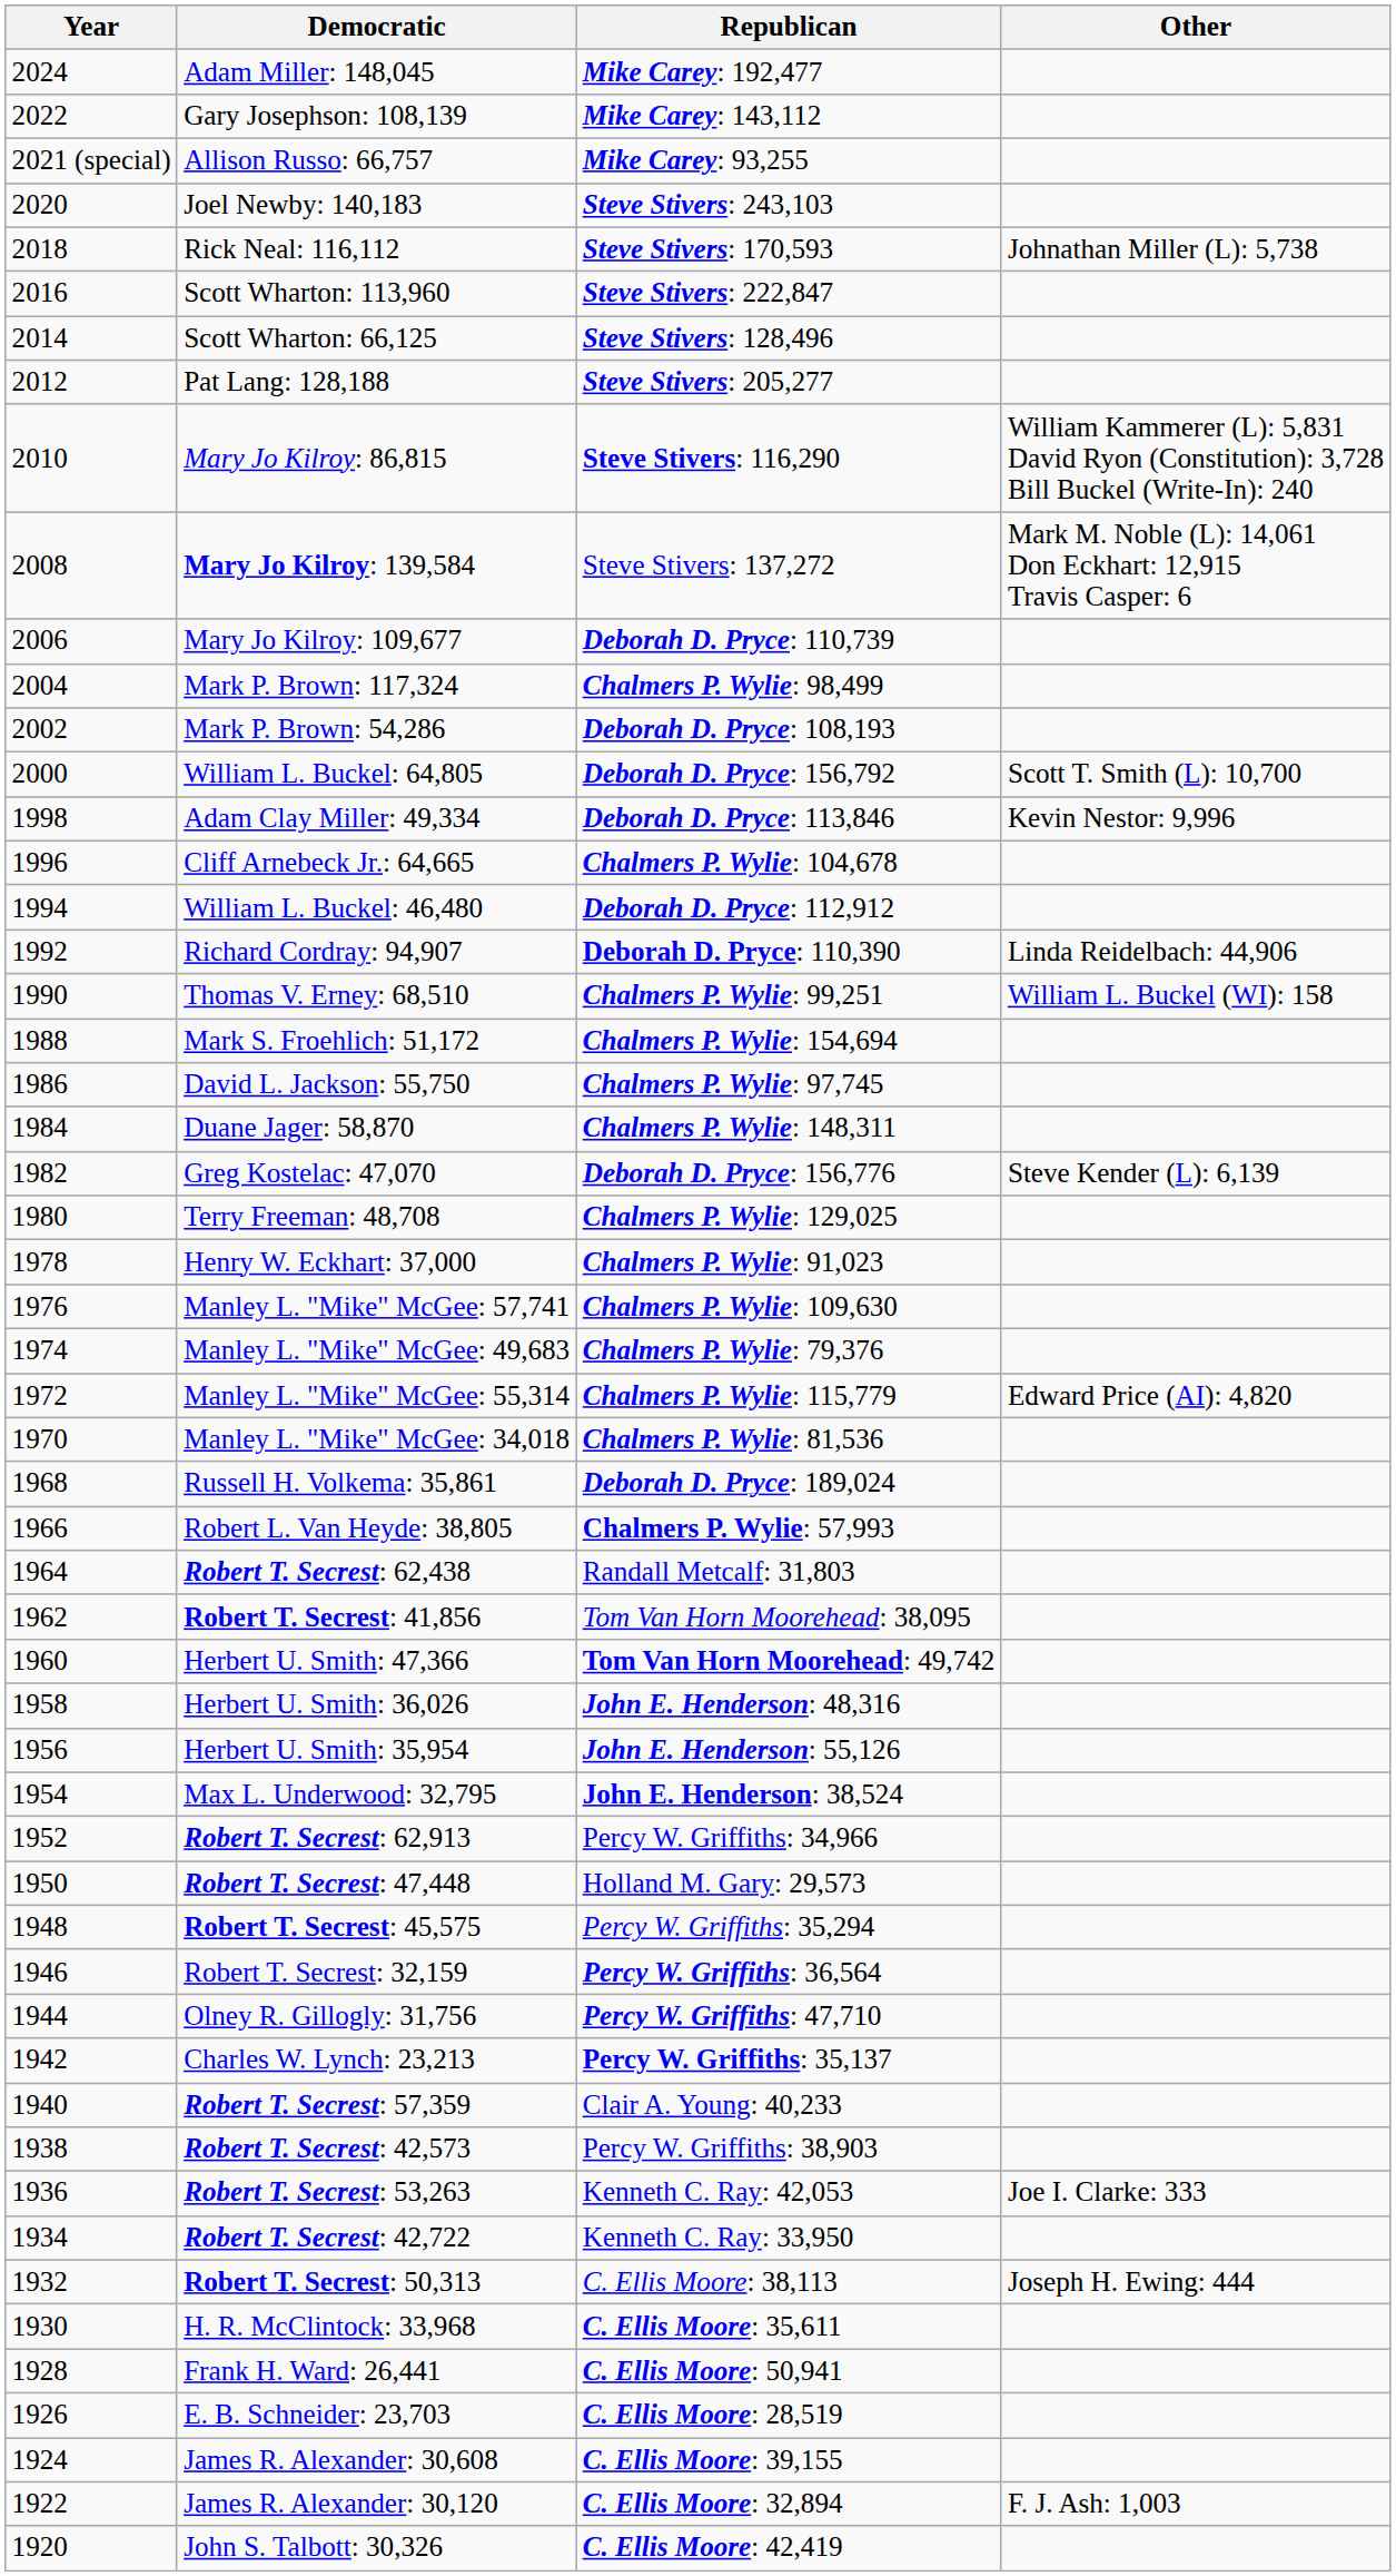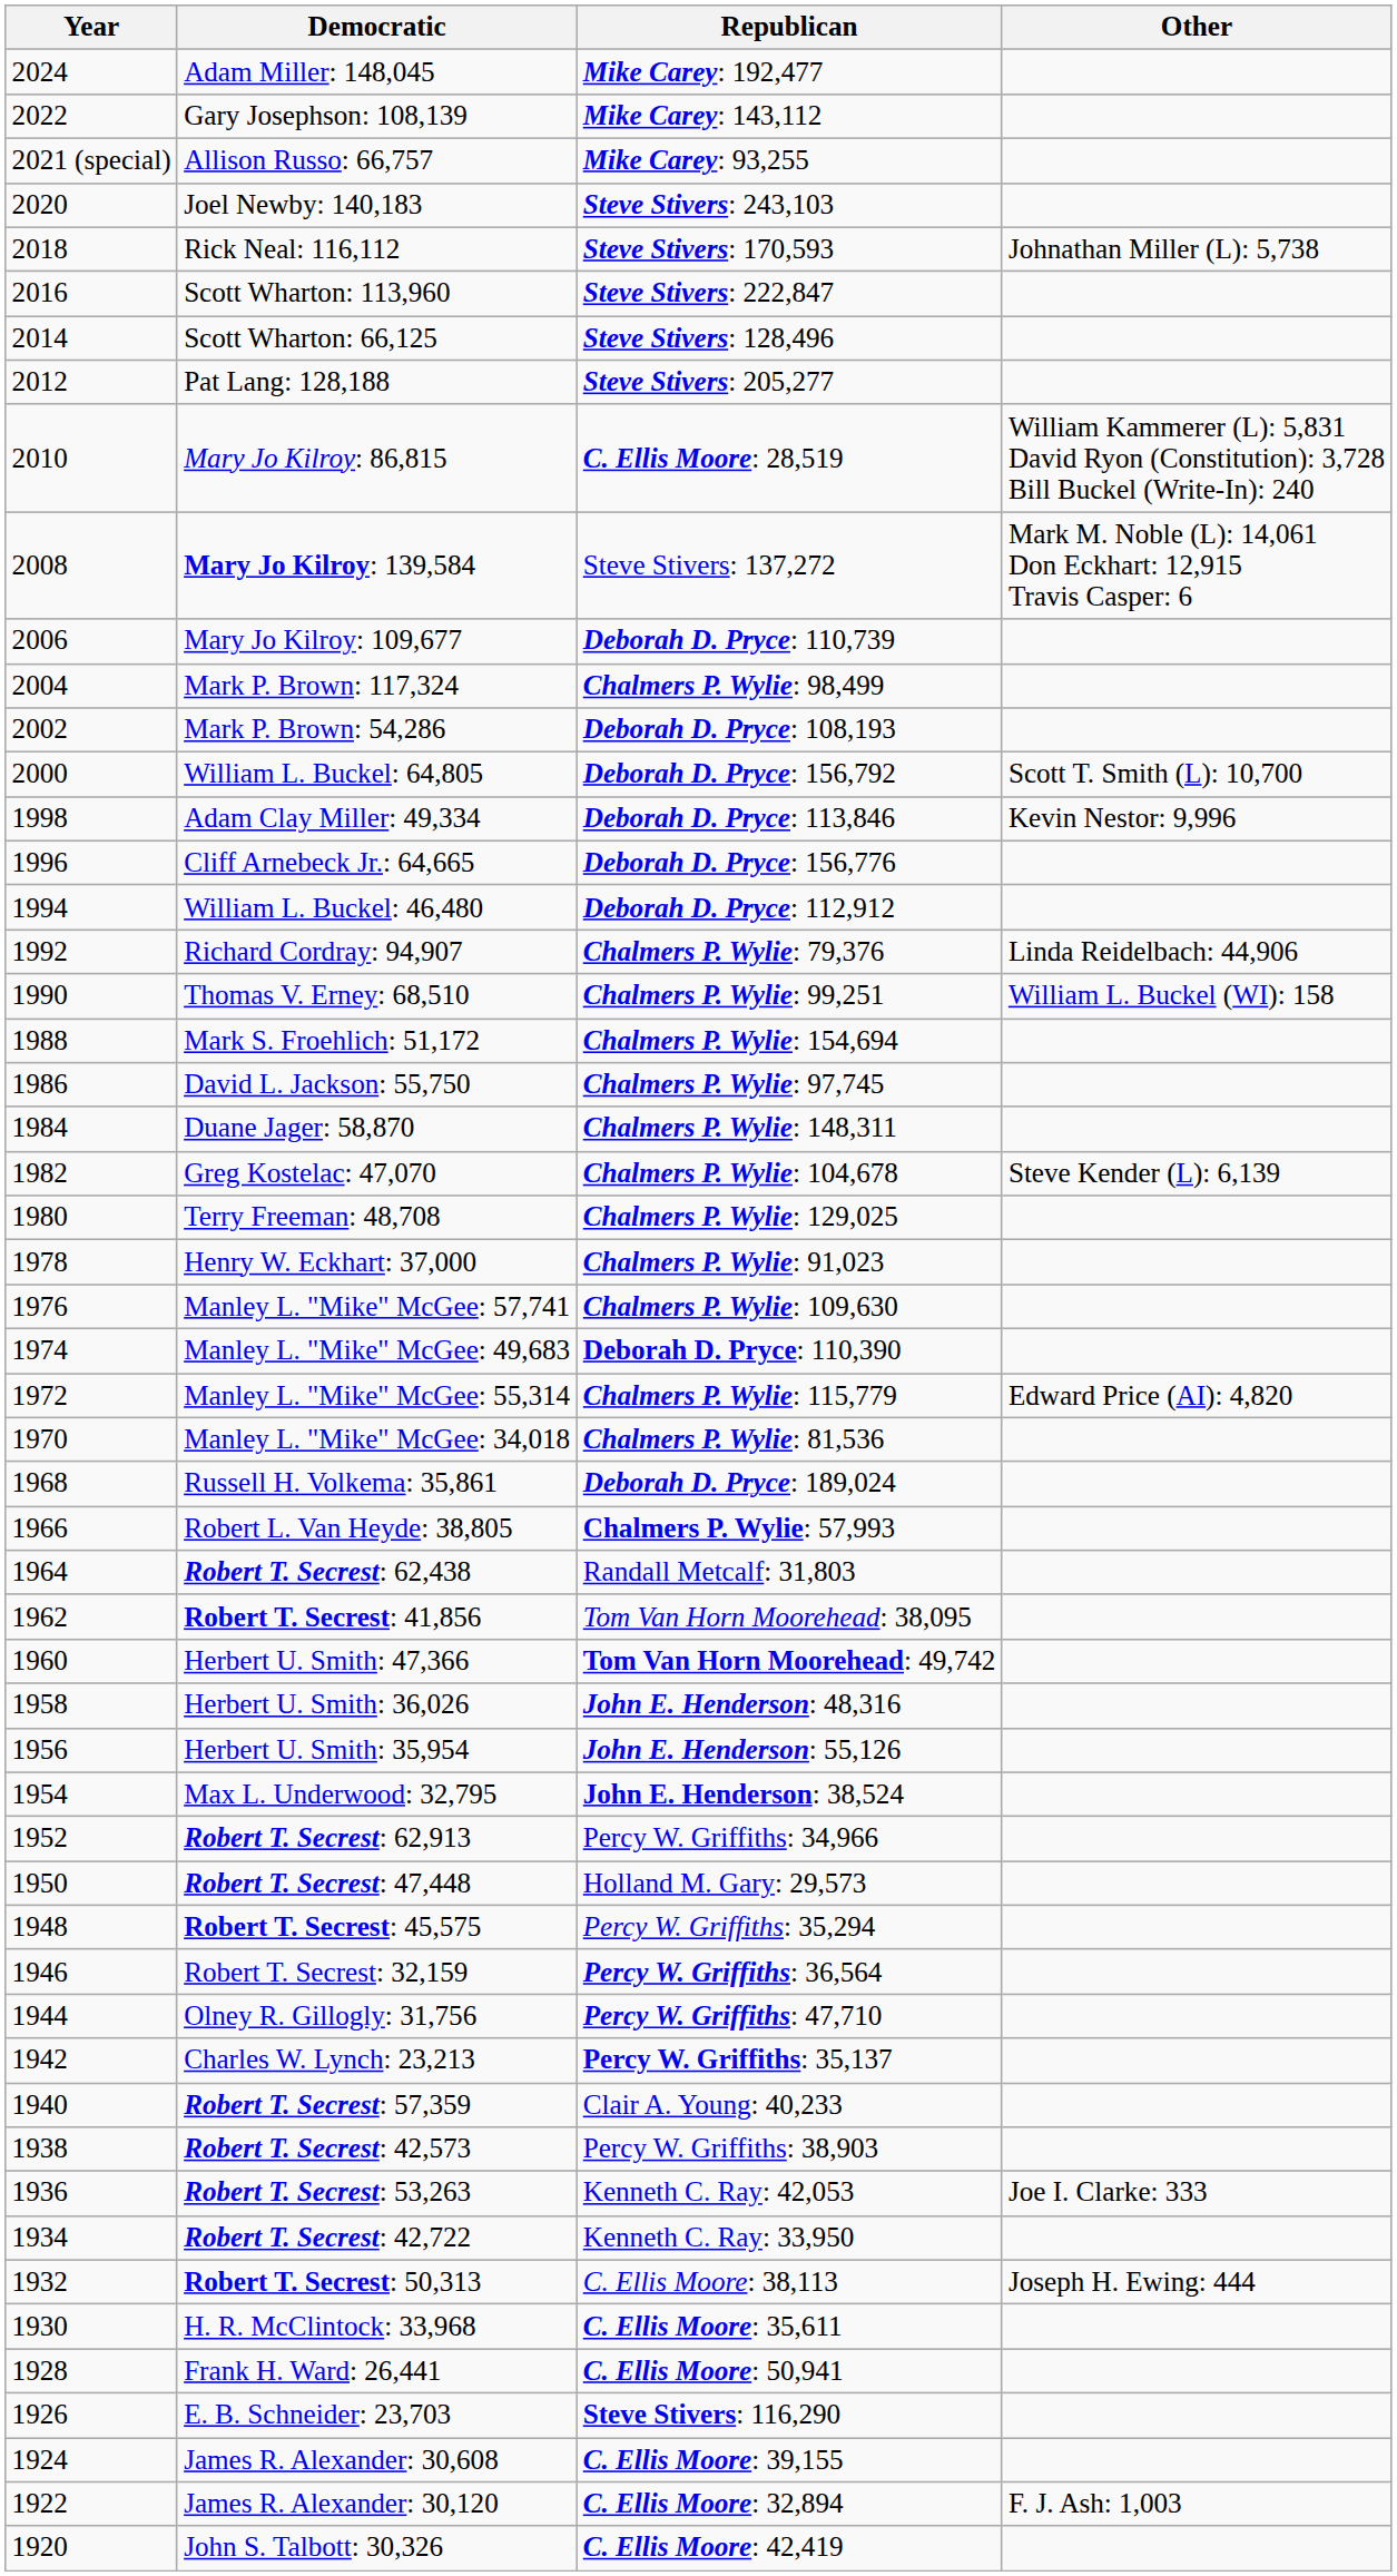 <table class=wikitable>
 <tr>
 <th>Year</th>
 <th>Democratic</th>
 <th>Republican</th>
 <th>Other</th>
 </tr>
 <tr>
 <td>2024</td>
 <td><a href='#'>Adam Miller</a>: 148,045</td>
 <td><a href='#'><strong><em>Mike Carey</em></strong></a>: 192,477</td>
 <td></td>
 </tr>
 <tr>
 <td>2022</td>
 <td>Gary Josephson: 108,139</td>
 <td><a href='#'><strong><em>Mike Carey</em></strong></a>: 143,112</td>
 <td></td>
 </tr>
 <tr>
 <td>2021 (special)</td>
 <td><a href='#'>Allison Russo</a>: 66,757</td>
 <td><a href='#'><strong><em>Mike Carey</em></strong></a>: 93,255</td>
 <td></td>
 </tr>
 <tr>
 <td>2020</td>
 <td>Joel Newby: 140,183</td>
 <td><strong><em><a href='#'>Steve Stivers</a></em></strong>: 243,103</td>
 <td></td>
 </tr>
 <tr>
 <td>2018</td>
 <td>Rick Neal: 116,112</td>
 <td><strong><em><a href='#'>Steve Stivers</a></em></strong>: 170,593</td>
 <td>Johnathan Miller (L): 5,738</td>
 </tr>
 <tr>
 <td>2016</td>
 <td>Scott Wharton: 113,960</td>
 <td><strong><em><a href='#'>Steve Stivers</a></em></strong>: 222,847</td>
 <td> </td>
 </tr>
 <tr>
 <td>2014</td>
 <td>Scott Wharton: 66,125</td>
 <td><strong><em><a href='#'>Steve Stivers</a></em></strong>: 128,496</td>
 <td> </td>
 </tr>
 <tr>
 <td>2012</td>
 <td>Pat Lang: 128,188</td>
 <td><strong><em><a href='#'>Steve Stivers</a></em></strong>: 205,277</td>
 <td> </td>
 </tr>
 <tr>
 <td>2010</td>
 <td><em><a href='#'>Mary Jo Kilroy</a></em>: 86,815</td>
-<td><strong><a href='#'>Steve Stivers</a></strong>: 116,290</td>
+<td><strong><em><a href='#'>C. Ellis Moore</a></em></strong>: 28,519</td>
 <td>William Kammerer (L): 5,831 <br> David Ryon (Constitution): 3,728 <br> Bill Buckel (Write-In): 240  </td>
 </tr>
 <tr>
 <td>2008</td>
 <td><strong><a href='#'>Mary Jo Kilroy</a></strong>: 139,584</td>
 <td><a href='#'>Steve Stivers</a>: 137,272</td>
 <td>Mark M. Noble (L): 14,061 <br> Don Eckhart: 12,915 <br> Travis Casper: 6  </td>
 </tr>
 <tr>
 <td>2006</td>
 <td><a href='#'>Mary Jo Kilroy</a>: 109,677</td>
 <td><strong><em><a href='#'>Deborah D. Pryce</a></em></strong>: 110,739</td>
 <td> </td>
 </tr>
 <tr>
 <td>2004</td>
 <td><a href='#'>Mark P. Brown</a>: 117,324</td>
 <td><strong><em><a href='#'>Chalmers P. Wylie</a></em></strong>: 98,499</td>
 <td> </td>
 </tr>
 <tr>
 <td>2002</td>
 <td><a href='#'>Mark P. Brown</a>: 54,286</td>
 <td><strong><em><a href='#'>Deborah D. Pryce</a></em></strong>: 108,193</td>
 <td> </td>
 </tr>
 <tr>
 <td>2000</td>
 <td><a href='#'>William L. Buckel</a>: 64,805</td>
 <td><strong><em><a href='#'>Deborah D. Pryce</a></em></strong>: 156,792</td>
 <td>Scott T. Smith (<a href='#'>L</a>): 10,700</td>
 </tr>
 <tr>
 <td>1998</td>
 <td><a href='#'>Adam Clay Miller</a>: 49,334</td>
 <td><strong><em><a href='#'>Deborah D. Pryce</a></em></strong>: 113,846</td>
 <td>Kevin Nestor: 9,996</td>
 </tr>
 <tr>
 <td>1996</td>
 <td><a href='#'>Cliff Arnebeck Jr.</a>: 64,665</td>
-<td><strong><em><a href='#'>Chalmers P. Wylie</a></em></strong>: 104,678</td>
+<td><strong><em><a href='#'>Deborah D. Pryce</a></em></strong>: 156,776</td>
 <td> </td>
 </tr>
 <tr>
 <td>1994</td>
 <td><a href='#'>William L. Buckel</a>: 46,480</td>
 <td><strong><em><a href='#'>Deborah D. Pryce</a></em></strong>: 112,912</td>
 <td> </td>
 </tr>
 <tr>
 <td>1992</td>
 <td><a href='#'>Richard Cordray</a>: 94,907</td>
-<td><strong><a href='#'>Deborah D. Pryce</a></strong>: 110,390</td>
+<td><strong><em><a href='#'>Chalmers P. Wylie</a></em></strong>: 79,376</td>
 <td>Linda Reidelbach: 44,906</td>
 </tr>
 <tr>
 <td>1990</td>
 <td><a href='#'>Thomas V. Erney</a>: 68,510</td>
 <td><strong><em><a href='#'>Chalmers P. Wylie</a></em></strong>: 99,251</td>
 <td><a href='#'>William L. Buckel</a> (<a href='#'>WI</a>): 158</td>
 </tr>
 <tr>
 <td>1988</td>
 <td><a href='#'>Mark S. Froehlich</a>: 51,172</td>
 <td><strong><em><a href='#'>Chalmers P. Wylie</a></em></strong>: 154,694</td>
 <td> </td>
 </tr>
 <tr>
 <td>1986</td>
 <td><a href='#'>David L. Jackson</a>: 55,750</td>
 <td><strong><em><a href='#'>Chalmers P. Wylie</a></em></strong>: 97,745</td>
 <td> </td>
 </tr>
 <tr>
 <td>1984</td>
 <td><a href='#'>Duane Jager</a>: 58,870</td>
 <td><strong><em><a href='#'>Chalmers P. Wylie</a></em></strong>: 148,311</td>
 <td> </td>
 </tr>
 <tr>
 <td>1982</td>
 <td><a href='#'>Greg Kostelac</a>: 47,070</td>
-<td><strong><em><a href='#'>Deborah D. Pryce</a></em></strong>: 156,776</td>
+<td><strong><em><a href='#'>Chalmers P. Wylie</a></em></strong>: 104,678</td>
 <td>Steve Kender (<a href='#'>L</a>): 6,139</td>
 </tr>
 <tr>
 <td>1980</td>
 <td><a href='#'>Terry Freeman</a>: 48,708</td>
 <td><strong><em><a href='#'>Chalmers P. Wylie</a></em></strong>: 129,025</td>
 <td> </td>
 </tr>
 <tr>
 <td>1978</td>
 <td><a href='#'>Henry W. Eckhart</a>: 37,000</td>
 <td><strong><em><a href='#'>Chalmers P. Wylie</a></em></strong>: 91,023</td>
 <td> </td>
 </tr>
 <tr>
 <td>1976</td>
 <td><a href='#'>Manley L. "Mike" McGee</a>: 57,741</td>
 <td><strong><em><a href='#'>Chalmers P. Wylie</a></em></strong>: 109,630</td>
 <td> </td>
 </tr>
 <tr>
 <td>1974</td>
 <td><a href='#'>Manley L. "Mike" McGee</a>: 49,683</td>
-<td><strong><em><a href='#'>Chalmers P. Wylie</a></em></strong>: 79,376</td>
+<td><strong><a href='#'>Deborah D. Pryce</a></strong>: 110,390</td>
 <td> </td>
 </tr>
 <tr>
 <td>1972</td>
 <td><a href='#'>Manley L. "Mike" McGee</a>: 55,314</td>
 <td><strong><em><a href='#'>Chalmers P. Wylie</a></em></strong>: 115,779</td>
 <td>Edward Price (<a href='#'>AI</a>): 4,820</td>
 </tr>
 <tr>
 <td>1970</td>
 <td><a href='#'>Manley L. "Mike" McGee</a>: 34,018</td>
 <td><strong><em><a href='#'>Chalmers P. Wylie</a></em></strong>: 81,536</td>
 <td> </td>
 </tr>
 <tr>
 <td>1968</td>
 <td><a href='#'>Russell H. Volkema</a>: 35,861</td>
 <td><strong><em><a href='#'>Deborah D. Pryce</a></em></strong>: 189,024</td>
 <td> </td>
 </tr>
 <tr>
 <td>1966</td>
 <td><a href='#'>Robert L. Van Heyde</a>: 38,805</td>
 <td><strong><a href='#'>Chalmers P. Wylie</a></strong>: 57,993</td>
 <td> </td>
 </tr>
 <tr>
 <td>1964</td>
 <td><strong><em><a href='#'>Robert T. Secrest</a></em></strong>: 62,438</td>
 <td><a href='#'>Randall Metcalf</a>: 31,803</td>
 <td> </td>
 </tr>
 <tr>
 <td>1962</td>
 <td><strong><a href='#'>Robert T. Secrest</a></strong>: 41,856</td>
 <td><em><a href='#'>Tom Van Horn Moorehead</a></em>: 38,095</td>
 <td> </td>
 </tr>
 <tr>
 <td>1960</td>
 <td><a href='#'>Herbert U. Smith</a>: 47,366</td>
 <td><strong><a href='#'>Tom Van Horn Moorehead</a></strong>: 49,742</td>
 <td> </td>
 </tr>
 <tr>
 <td>1958</td>
 <td><a href='#'>Herbert U. Smith</a>: 36,026</td>
 <td><strong><em><a href='#'>John E. Henderson</a></em></strong>: 48,316</td>
 <td> </td>
 </tr>
 <tr>
 <td>1956</td>
 <td><a href='#'>Herbert U. Smith</a>: 35,954</td>
 <td><strong><em><a href='#'>John E. Henderson</a></em></strong>: 55,126</td>
 <td> </td>
 </tr>
 <tr>
 <td>1954</td>
 <td><a href='#'>Max L. Underwood</a>: 32,795</td>
 <td><strong><a href='#'>John E. Henderson</a></strong>: 38,524</td>
 <td> </td>
 </tr>
 <tr>
 <td>1952</td>
 <td><strong><em><a href='#'>Robert T. Secrest</a></em></strong>: 62,913</td>
 <td><a href='#'>Percy W. Griffiths</a>: 34,966</td>
 <td> </td>
 </tr>
 <tr>
 <td>1950</td>
 <td><strong><em><a href='#'>Robert T. Secrest</a></em></strong>: 47,448</td>
 <td><a href='#'>Holland M. Gary</a>: 29,573</td>
 <td> </td>
 </tr>
 <tr>
 <td>1948</td>
 <td><strong><a href='#'>Robert T. Secrest</a></strong>: 45,575</td>
 <td><em><a href='#'>Percy W. Griffiths</a></em>: 35,294</td>
 <td> </td>
 </tr>
 <tr>
 <td>1946</td>
 <td><a href='#'>Robert T. Secrest</a>: 32,159</td>
 <td><strong><em><a href='#'>Percy W. Griffiths</a></em></strong>: 36,564</td>
 <td> </td>
 </tr>
 <tr>
 <td>1944</td>
 <td><a href='#'>Olney R. Gillogly</a>: 31,756</td>
 <td><strong><em><a href='#'>Percy W. Griffiths</a></em></strong>: 47,710</td>
 <td> </td>
 </tr>
 <tr>
 <td>1942</td>
 <td><a href='#'>Charles W. Lynch</a>: 23,213</td>
 <td><strong><a href='#'>Percy W. Griffiths</a></strong>: 35,137</td>
 <td> </td>
 </tr>
 <tr>
 <td>1940</td>
 <td><strong><em><a href='#'>Robert T. Secrest</a></em></strong>: 57,359</td>
 <td><a href='#'>Clair A. Young</a>: 40,233</td>
 <td> </td>
 </tr>
 <tr>
 <td>1938</td>
 <td><strong><em><a href='#'>Robert T. Secrest</a></em></strong>: 42,573</td>
 <td><a href='#'>Percy W. Griffiths</a>: 38,903</td>
 <td> </td>
 </tr>
 <tr>
 <td>1936</td>
 <td><strong><em><a href='#'>Robert T. Secrest</a></em></strong>: 53,263</td>
 <td><a href='#'>Kenneth C. Ray</a>: 42,053</td>
 <td>Joe I. Clarke: 333</td>
 </tr>
 <tr>
 <td>1934</td>
 <td><strong><em><a href='#'>Robert T. Secrest</a></em></strong>: 42,722</td>
 <td><a href='#'>Kenneth C. Ray</a>: 33,950</td>
 <td> </td>
 </tr>
 <tr>
 <td>1932</td>
 <td><strong><a href='#'>Robert T. Secrest</a></strong>: 50,313</td>
 <td><em><a href='#'>C. Ellis Moore</a></em>: 38,113</td>
 <td>Joseph H. Ewing: 444</td>
 </tr>
 <tr>
 <td>1930</td>
 <td><a href='#'>H. R. McClintock</a>: 33,968</td>
 <td><strong><em><a href='#'>C. Ellis Moore</a></em></strong>: 35,611</td>
 <td> </td>
 </tr>
 <tr>
 <td>1928</td>
 <td><a href='#'>Frank H. Ward</a>: 26,441</td>
 <td><strong><em><a href='#'>C. Ellis Moore</a></em></strong>: 50,941</td>
 <td> </td>
 </tr>
 <tr>
 <td>1926</td>
 <td><a href='#'>E. B. Schneider</a>: 23,703</td>
-<td><strong><em><a href='#'>C. Ellis Moore</a></em></strong>: 28,519</td>
+<td><strong><a href='#'>Steve Stivers</a></strong>: 116,290</td>
 <td> </td>
 </tr>
 <tr>
 <td>1924</td>
 <td><a href='#'>James R. Alexander</a>: 30,608</td>
 <td><strong><em><a href='#'>C. Ellis Moore</a></em></strong>: 39,155</td>
 <td> </td>
 </tr>
 <tr>
 <td>1922</td>
 <td><a href='#'>James R. Alexander</a>: 30,120</td>
 <td><strong><em><a href='#'>C. Ellis Moore</a></em></strong>: 32,894</td>
 <td>F. J. Ash: 1,003</td>
 </tr>
 <tr>
 <td>1920</td>
 <td><a href='#'>John S. Talbott</a>: 30,326</td>
 <td><strong><em><a href='#'>C. Ellis Moore</a></em></strong>: 42,419</td>
 <td> </td>
 </tr>
 </table>
